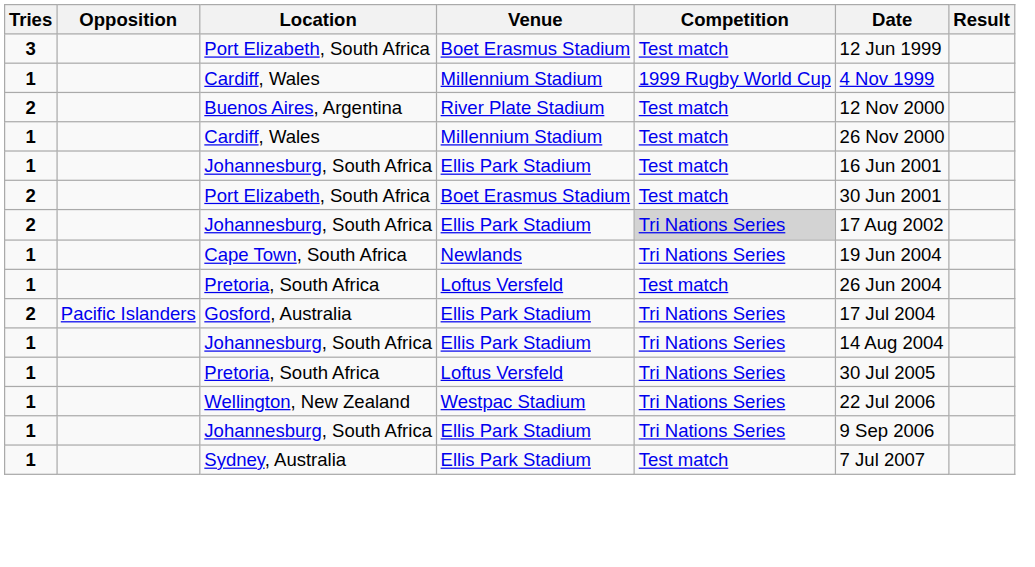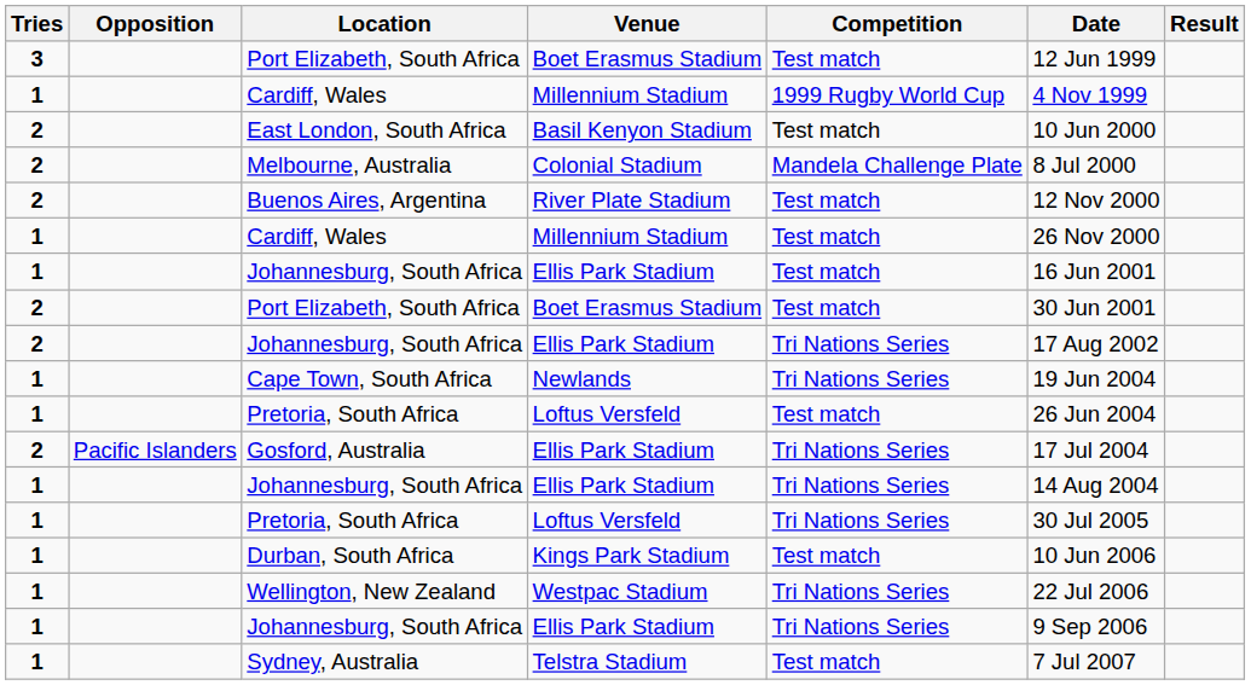 <table class="wikitable sortable" style="font-size:95%">
 <tr>
 <th>Tries</th>
 <th>Opposition</th>
 <th>Location</th>
 <th>Venue</th>
 <th class="unsortable">Competition</th>
 <th>Date</th>
 <th>Result</th>
 </tr>
 <tr>
 <td align="center"><strong>3</strong></td>
 <td></td>
 <td><a href='#'>Port Elizabeth</a>, South Africa</td>
 <td><a href='#'>Boet Erasmus Stadium</a></td>
 <td><a href='#'>Test match</a></td>
 <td>12 Jun 1999</td>
 <td></td>
 </tr>
 <tr>
 <td align="center"><strong>1</strong></td>
 <td></td>
 <td><a href='#'>Cardiff</a>, Wales</td>
 <td><a href='#'>Millennium Stadium</a></td>
 <td><a href='#'>1999 Rugby World Cup</a></td>
 <td><a href='#'>4 Nov 1999</a></td>
+<td></td>
+</tr>
+<tr>
+<td align="center"><strong>2</strong></td>
+<td></td>
+<td><a href='#'>East London</a>, South Africa</td>
+<td><a href='#'>Basil Kenyon Stadium</a></td>
+<td>Test match</td>
+<td>10 Jun 2000</td>
+<td></td>
+</tr>
+<tr>
+<td align="center"><strong>2</strong></td>
+<td></td>
+<td><a href='#'>Melbourne</a>, Australia</td>
+<td><a href='#'>Colonial Stadium</a></td>
+<td><a href='#'>Mandela Challenge Plate</a></td>
+<td>8 Jul 2000</td>
 <td></td>
 </tr>
 <tr>
 <td align="center"><strong>2</strong></td>
 <td></td>
 <td><a href='#'>Buenos Aires</a>, Argentina</td>
 <td><a href='#'>River Plate Stadium</a></td>
 <td><a href='#'>Test match</a></td>
 <td>12 Nov 2000</td>
 <td></td>
 </tr>
 <tr>
 <td align="center"><strong>1</strong></td>
 <td></td>
 <td><a href='#'>Cardiff</a>, Wales</td>
 <td><a href='#'>Millennium Stadium</a></td>
 <td><a href='#'>Test match</a></td>
 <td>26 Nov 2000</td>
 <td></td>
 </tr>
 <tr>
 <td align="center"><strong>1</strong></td>
 <td></td>
 <td><a href='#'>Johannesburg</a>, South Africa</td>
 <td><a href='#'>Ellis Park Stadium</a></td>
 <td><a href='#'>Test match</a></td>
 <td>16 Jun 2001</td>
 <td></td>
 </tr>
 <tr>
 <td align="center"><strong>2</strong></td>
 <td></td>
 <td><a href='#'>Port Elizabeth</a>, South Africa</td>
 <td><a href='#'>Boet Erasmus Stadium</a></td>
 <td><a href='#'>Test match</a></td>
 <td>30 Jun 2001</td>
 <td></td>
 </tr>
 <tr>
 <td align="center"><strong>2</strong></td>
 <td></td>
 <td><a href='#'>Johannesburg</a>, South Africa</td>
 <td><a href='#'>Ellis Park Stadium</a></td>
-<td style="background: lightgrey;"><a href='#'>Tri Nations Series</a></td>
+<td><a href='#'>Tri Nations Series</a></td>
 <td>17 Aug 2002</td>
 <td></td>
 </tr>
 <tr>
 <td align="center"><strong>1</strong></td>
 <td></td>
 <td><a href='#'>Cape Town</a>, South Africa</td>
 <td><a href='#'>Newlands</a></td>
 <td><a href='#'>Tri Nations Series</a></td>
 <td>19 Jun 2004</td>
 <td></td>
 </tr>
 <tr>
 <td align="center"><strong>1</strong></td>
 <td></td>
 <td><a href='#'>Pretoria</a>, South Africa</td>
 <td><a href='#'>Loftus Versfeld</a></td>
 <td><a href='#'>Test match</a></td>
 <td>26 Jun 2004</td>
 <td></td>
 </tr>
 <tr>
 <td align="center"><strong>2</strong></td>
 <td> <a href='#'>Pacific Islanders</a></td>
 <td><a href='#'>Gosford</a>, Australia</td>
 <td><a href='#'>Ellis Park Stadium</a></td>
 <td><a href='#'>Tri Nations Series</a></td>
 <td>17 Jul 2004</td>
 <td></td>
 </tr>
 <tr>
 <td align="center"><strong>1</strong></td>
 <td></td>
 <td><a href='#'>Johannesburg</a>, South Africa</td>
 <td><a href='#'>Ellis Park Stadium</a></td>
 <td><a href='#'>Tri Nations Series</a></td>
 <td>14 Aug 2004</td>
 <td></td>
 </tr>
 <tr>
 <td align="center"><strong>1</strong></td>
 <td></td>
 <td><a href='#'>Pretoria</a>, South Africa</td>
 <td><a href='#'>Loftus Versfeld</a></td>
 <td><a href='#'>Tri Nations Series</a></td>
 <td>30 Jul 2005</td>
 <td></td>
 </tr>
 <tr>
 <td align="center"><strong>1</strong></td>
 <td></td>
+<td><a href='#'>Durban</a>, South Africa</td>
+<td><a href='#'>Kings Park Stadium</a></td>
+<td><a href='#'>Test match</a></td>
+<td>10 Jun 2006</td>
+<td></td>
+</tr>
+<tr>
+<td align="center"><strong>1</strong></td>
+<td></td>
 <td><a href='#'>Wellington</a>, New Zealand</td>
 <td><a href='#'>Westpac Stadium</a></td>
 <td><a href='#'>Tri Nations Series</a></td>
 <td>22 Jul 2006</td>
 <td></td>
 </tr>
 <tr>
 <td align="center"><strong>1</strong></td>
 <td></td>
 <td><a href='#'>Johannesburg</a>, South Africa</td>
 <td><a href='#'>Ellis Park Stadium</a></td>
 <td><a href='#'>Tri Nations Series</a></td>
 <td>9 Sep 2006</td>
 <td></td>
 </tr>
 <tr>
 <td align="center"><strong>1</strong></td>
 <td></td>
 <td><a href='#'>Sydney</a>, Australia</td>
-<td><a href='#'>Ellis Park Stadium</a></td>
+<td><a href='#'>Telstra Stadium</a></td>
 <td><a href='#'>Test match</a></td>
 <td>7 Jul 2007</td>
 <td></td>
 </tr>
 </table>
